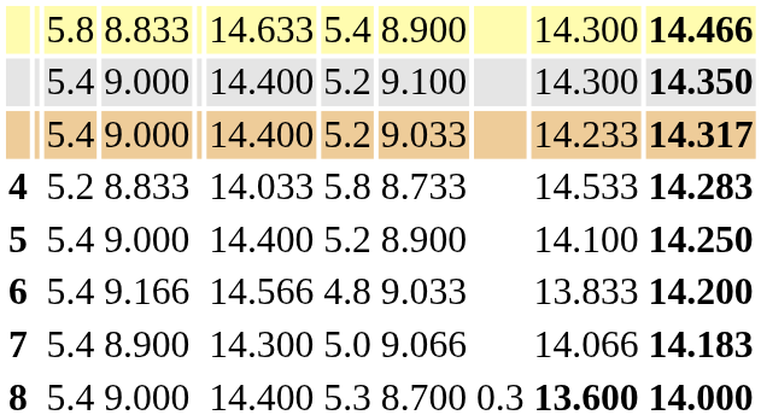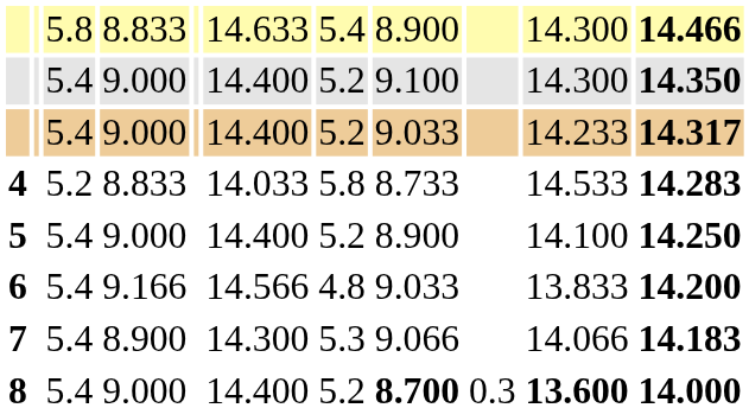 <table>
 <tr style="background:#fffcaf">
 <th scope=row></th>
 <td style="text-align:left"></td>
 <td>5.8</td>
 <td>8.833</td>
 <td></td>
 <td>14.633</td>
 <td>5.4</td>
 <td>8.900</td>
 <td></td>
 <td>14.300</td>
 <td><strong>14.466</strong></td>
 </tr>
 <tr style="background:#e5e5e5">
 <th scope=row></th>
 <td style="text-align:left"></td>
 <td>5.4</td>
 <td>9.000</td>
 <td></td>
 <td>14.400</td>
 <td>5.2</td>
 <td>9.100</td>
 <td></td>
 <td>14.300</td>
 <td><strong>14.350</strong></td>
 </tr>
 <tr style="background:#ec9">
 <th scope=row></th>
 <td style="text-align:left"></td>
 <td>5.4</td>
 <td>9.000</td>
 <td></td>
 <td>14.400</td>
 <td>5.2</td>
 <td>9.033</td>
 <td></td>
 <td>14.233</td>
 <td><strong>14.317</strong></td>
 </tr>
 <tr>
 <th scope=row>4</th>
 <td style="text-align:left"></td>
 <td>5.2</td>
 <td>8.833</td>
 <td></td>
 <td>14.033</td>
 <td>5.8</td>
 <td>8.733</td>
 <td></td>
 <td>14.533</td>
 <td><strong>14.283</strong></td>
 </tr>
 <tr>
 <th scope=row>5</th>
 <td style="text-align:left"></td>
 <td>5.4</td>
 <td>9.000</td>
 <td></td>
 <td>14.400</td>
 <td>5.2</td>
 <td>8.900</td>
 <td></td>
 <td>14.100</td>
 <td><strong>14.250</strong></td>
 </tr>
 <tr>
 <th scope=row>6</th>
 <td style="text-align:left"></td>
 <td>5.4</td>
 <td>9.166</td>
 <td></td>
 <td>14.566</td>
 <td>4.8</td>
 <td>9.033</td>
 <td></td>
 <td>13.833</td>
 <td><strong>14.200</strong></td>
 </tr>
 <tr>
 <th scope=row>7</th>
 <td style="text-align:left"></td>
 <td>5.4</td>
 <td>8.900</td>
 <td></td>
 <td>14.300</td>
-<td>5.0</td>
+<td>5.3</td>
 <td>9.066</td>
 <td></td>
 <td>14.066</td>
 <td><strong>14.183</strong></td>
 </tr>
 <tr>
 <th scope=row>8</th>
 <td style="text-align:left"></td>
 <td>5.4</td>
 <td>9.000</td>
 <td></td>
 <td>14.400</td>
-<td>5.3</td>
-<td>8.700</td>
+<td>5.2</td>
+<td><strong>8.700</strong></td>
 <td>0.3</td>
 <td><strong>13.600</strong></td>
 <td><strong>14.000</strong></td>
 </tr>
 </table>
